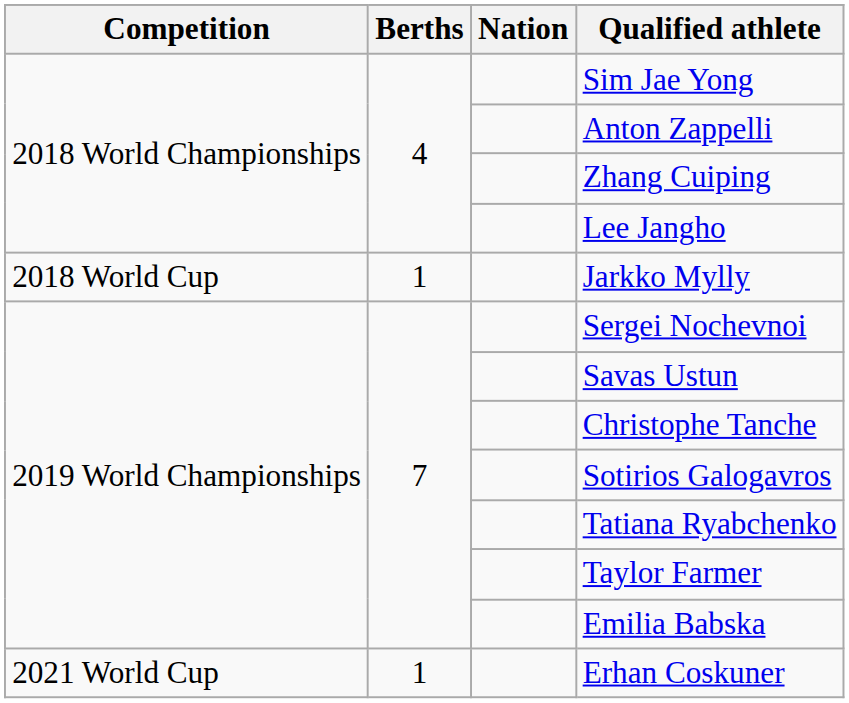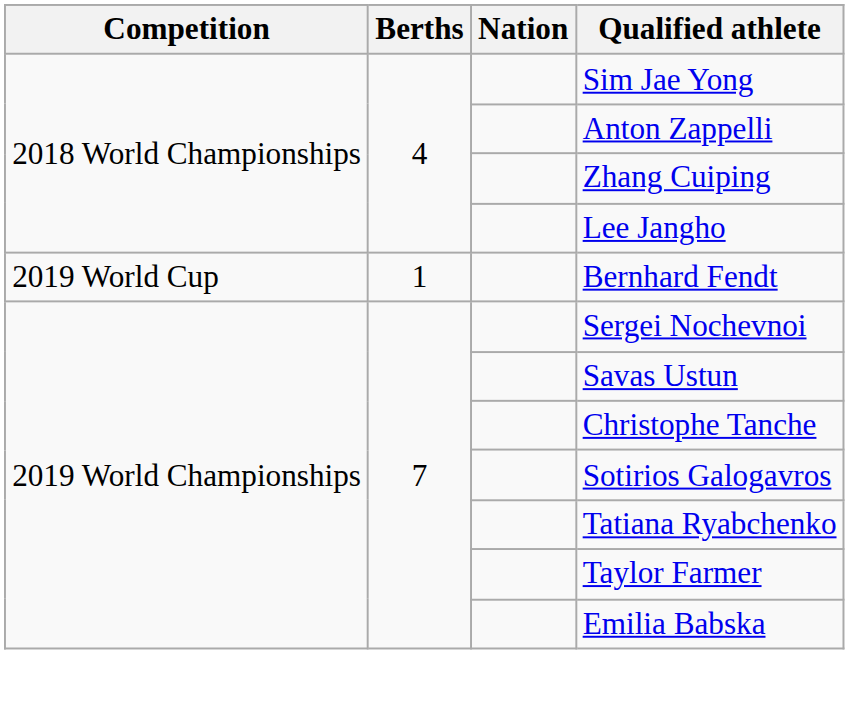 <table class="wikitable">
 <tr>
 <th>Competition</th>
 <th>Berths</th>
 <th>Nation</th>
 <th>Qualified athlete</th>
 </tr>
 <tr>
 <td rowspan=4>2018 World Championships</td>
 <td align=center rowspan=4>4</td>
 <td></td>
 <td><a href='#'>Sim Jae Yong</a></td>
 </tr>
 <tr>
 <td></td>
 <td><a href='#'>Anton Zappelli</a></td>
 </tr>
 <tr>
 <td></td>
 <td><a href='#'>Zhang Cuiping</a></td>
 </tr>
 <tr>
 <td></td>
 <td><a href='#'>Lee Jangho</a></td>
 </tr>
 <tr>
-<td>2018 World Cup</td>
+<td>2019 World Cup</td>
 <td align=center>1</td>
 <td></td>
-<td><a href='#'>Jarkko Mylly</a></td>
+<td><a href='#'>Bernhard Fendt</a></td>
 </tr>
 <tr>
 <td rowspan=7>2019 World Championships</td>
 <td align=center rowspan=7>7</td>
 <td></td>
 <td><a href='#'>Sergei Nochevnoi</a></td>
 </tr>
 <tr>
 <td></td>
 <td><a href='#'>Savas Ustun</a></td>
 </tr>
 <tr>
 <td></td>
 <td><a href='#'>Christophe Tanche</a></td>
 </tr>
 <tr>
 <td></td>
 <td><a href='#'>Sotirios Galogavros</a></td>
 </tr>
 <tr>
 <td></td>
 <td><a href='#'>Tatiana Ryabchenko</a></td>
 </tr>
 <tr>
 <td></td>
 <td><a href='#'>Taylor Farmer</a></td>
 </tr>
 <tr>
 <td></td>
 <td><a href='#'>Emilia Babska</a></td>
 </tr>
-<tr>
-<td>2021 World Cup</td>
-<td align=center>1</td>
-<td></td>
-<td><a href='#'>Erhan Coskuner</a></td>
-</tr>
 </table>
